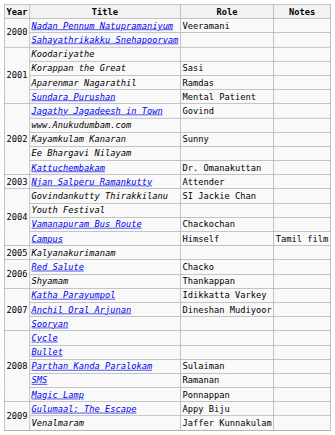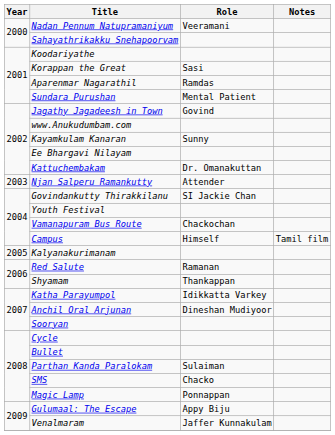 <table class="wikitable sortable">
 <tr>
 <th>Year</th>
 <th>Title</th>
 <th>Role</th>
 <th class="unsortable">Notes</th>
 </tr>
 <tr>
 <td rowspan=2>2000</td>
 <td><em><a href='#'>Nadan Pennum Natupramaniyum</a></em></td>
 <td>Veeramani</td>
 <td></td>
 </tr>
 <tr>
 <td><em><a href='#'>Sahayathrikakku Snehapoorvam</a></em></td>
 <td></td>
 <td></td>
 </tr>
 <tr>
 <td rowspan=4>2001</td>
 <td><em>Koodariyathe</em></td>
 <td></td>
 <td></td>
 </tr>
 <tr>
 <td><em>Korappan the Great</em></td>
 <td>Sasi</td>
 <td></td>
 </tr>
 <tr>
 <td><em>Aparenmar Nagarathil</em></td>
 <td>Ramdas</td>
 <td></td>
 </tr>
 <tr>
 <td><em><a href='#'>Sundara Purushan</a></em></td>
 <td>Mental Patient</td>
 <td></td>
 </tr>
 <tr>
 <td rowspan=5>2002</td>
 <td><em><a href='#'>Jagathy Jagadeesh in Town</a></em></td>
 <td>Govind</td>
 <td></td>
 </tr>
 <tr>
 <td><em>www.Anukudumbam.com</em></td>
 <td></td>
 <td></td>
 </tr>
 <tr>
 <td><em>Kayamkulam Kanaran</em></td>
 <td>Sunny</td>
 <td></td>
 </tr>
 <tr>
 <td><em>Ee Bhargavi Nilayam</em></td>
 <td></td>
 <td></td>
 </tr>
 <tr>
 <td><em><a href='#'>Kattuchembakam</a></em></td>
 <td>Dr. Omanakuttan</td>
 <td></td>
 </tr>
 <tr>
 <td>2003</td>
 <td><em><a href='#'>Njan Salperu Ramankutty</a></em></td>
 <td>Attender</td>
 <td></td>
 </tr>
 <tr>
 <td rowspan=4>2004</td>
 <td><em>Govindankutty Thirakkilanu</em></td>
 <td>SI Jackie Chan</td>
 <td></td>
 </tr>
 <tr>
 <td><em>Youth Festival</em></td>
 <td></td>
 <td></td>
 </tr>
 <tr>
 <td><em><a href='#'>Vamanapuram Bus Route</a></em></td>
 <td>Chackochan</td>
 <td></td>
 </tr>
 <tr>
 <td><em><a href='#'>Campus</a></em></td>
 <td>Himself</td>
 <td>Tamil film</td>
 </tr>
 <tr>
 <td>2005</td>
 <td><em>Kalyanakurimanam</em></td>
 <td></td>
 <td></td>
 </tr>
 <tr>
 <td rowspan=2>2006</td>
 <td><em><a href='#'>Red Salute</a></em></td>
-<td>Chacko</td>
+<td>Ramanan</td>
 <td></td>
 </tr>
 <tr>
 <td><em>Shyamam</em></td>
 <td>Thankappan</td>
 <td></td>
 </tr>
 <tr>
 <td rowspan=3>2007</td>
 <td><em><a href='#'>Katha Parayumpol</a></em></td>
 <td>Idikkatta Varkey</td>
 <td></td>
 </tr>
 <tr>
 <td><em><a href='#'>Anchil Oral Arjunan</a></em></td>
 <td>Dineshan Mudiyoor</td>
 <td></td>
 </tr>
 <tr>
 <td><em><a href='#'>Sooryan</a></em></td>
 <td></td>
 <td></td>
 </tr>
 <tr>
 <td rowspan=5>2008</td>
 <td><em><a href='#'>Cycle</a></em></td>
 <td></td>
 <td></td>
 </tr>
 <tr>
 <td><em><a href='#'>Bullet</a></em></td>
 <td></td>
 <td></td>
 </tr>
 <tr>
 <td><em><a href='#'>Parthan Kanda Paralokam</a></em></td>
 <td>Sulaiman</td>
 <td></td>
 </tr>
 <tr>
 <td><em><a href='#'>SMS</a></em></td>
-<td>Ramanan</td>
+<td>Chacko</td>
 <td></td>
 </tr>
 <tr>
 <td><em><a href='#'>Magic Lamp</a></em></td>
 <td>Ponnappan</td>
 <td></td>
 </tr>
 <tr>
 <td rowspan=2>2009</td>
 <td><em><a href='#'>Gulumaal: The Escape</a></em></td>
 <td>Appy Biju</td>
 <td></td>
 </tr>
 <tr>
 <td><em>Venalmaram</em></td>
 <td>Jaffer Kunnakulam</td>
 <td></td>
 </tr>
 <tr>
 </tr>
 </table>
